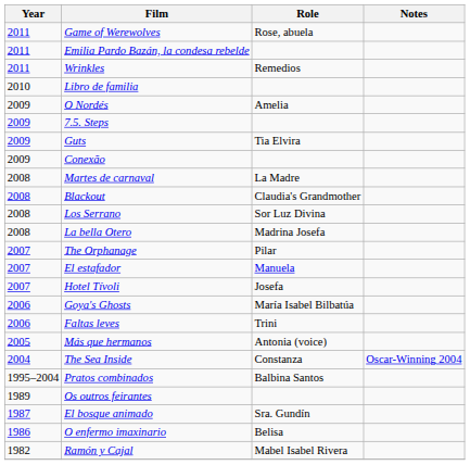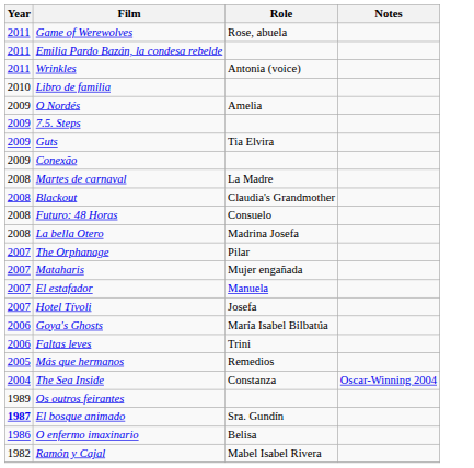 <table class="wikitable">
 <tr>
 <th>Year</th>
 <th>Film</th>
 <th>Role</th>
 <th>Notes</th>
 </tr>
 <tr>
 <td><a href='#'>2011</a></td>
 <td><em><a href='#'>Game of Werewolves</a></em></td>
 <td>Rose, abuela</td>
 <td></td>
 </tr>
 <tr>
 <td><a href='#'>2011</a></td>
 <td><em><a href='#'>Emilia Pardo Bazán, la condesa rebelde</a></em></td>
 <td></td>
 <td></td>
 </tr>
 <tr>
 <td><a href='#'>2011</a></td>
 <td><em><a href='#'>Wrinkles</a></em></td>
-<td>Remedios</td>
+<td>Antonia (voice)</td>
 <td></td>
 </tr>
 <tr>
 <td>2010</td>
 <td><em><a href='#'>Libro de familia</a></em></td>
 <td></td>
 <td></td>
 </tr>
 <tr>
 <td>2009</td>
 <td><em><a href='#'>O Nordés</a></em></td>
 <td>Amelia</td>
 <td></td>
 </tr>
 <tr>
 <td><a href='#'>2009</a></td>
 <td><em><a href='#'>7.5. Steps</a></em></td>
 <td></td>
 <td></td>
 </tr>
 <tr>
 <td><a href='#'>2009</a></td>
 <td><em><a href='#'>Guts</a></em></td>
 <td>Tia Elvira</td>
 <td></td>
 </tr>
 <tr>
 <td>2009</td>
 <td><em><a href='#'>Conexão</a></em></td>
 <td></td>
 <td></td>
 </tr>
 <tr>
 <td>2008</td>
 <td><em><a href='#'>Martes de carnaval</a></em></td>
 <td>La Madre</td>
 <td></td>
 </tr>
 <tr>
 <td><a href='#'>2008</a></td>
 <td><em><a href='#'>Blackout</a></em></td>
 <td>Claudia's Grandmother</td>
 <td></td>
 </tr>
 <tr>
 <td>2008</td>
-<td><em><a href='#'>Los Serrano</a></em></td>
-<td>Sor Luz Divina</td>
+<td><em><a href='#'>Futuro: 48 Horas</a></em></td>
+<td>Consuelo</td>
 <td></td>
 </tr>
 <tr>
 <td>2008</td>
 <td><em><a href='#'>La bella Otero</a></em></td>
 <td>Madrina Josefa</td>
 <td></td>
 </tr>
 <tr>
 <td><a href='#'>2007</a></td>
 <td><em><a href='#'>The Orphanage</a></em></td>
 <td>Pilar</td>
+<td></td>
+</tr>
+<tr>
+<td><a href='#'>2007</a></td>
+<td><em><a href='#'>Mataharis</a></em></td>
+<td>Mujer engañada</td>
 <td></td>
 </tr>
 <tr>
 <td><a href='#'>2007</a></td>
 <td><em><a href='#'>El estafador</a></em></td>
 <td><a href='#'>Manuela</a></td>
 <td></td>
 </tr>
 <tr>
 <td><a href='#'>2007</a></td>
 <td><em><a href='#'>Hotel Tívoli</a></em></td>
 <td>Josefa</td>
 <td></td>
 </tr>
 <tr>
 <td><a href='#'>2006</a></td>
 <td><em><a href='#'>Goya's Ghosts</a></em></td>
 <td>María Isabel Bilbatúa</td>
 <td></td>
 </tr>
 <tr>
 <td><a href='#'>2006</a></td>
 <td><em><a href='#'>Faltas leves</a></em></td>
 <td>Trini</td>
 <td></td>
 </tr>
 <tr>
 <td><a href='#'>2005</a></td>
 <td><em><a href='#'>Más que hermanos</a></em></td>
-<td>Antonia (voice)</td>
+<td>Remedios</td>
 <td></td>
 </tr>
 <tr>
 <td><a href='#'>2004</a></td>
 <td><em><a href='#'>The Sea Inside</a></em></td>
 <td>Constanza</td>
 <td><a href='#'>Oscar-Winning 2004</a></td>
 </tr>
 <tr>
-<td>1995–2004</td>
-<td><em><a href='#'>Pratos combinados</a></em></td>
-<td>Balbina Santos</td>
-<td></td>
-</tr>
-<tr>
 <td>1989</td>
 <td><em><a href='#'>Os outros feirantes</a></em></td>
 <td></td>
 <td></td>
 </tr>
 <tr>
-<td><a href='#'>1987</a></td>
+<td><strong><a href='#'>1987</a></strong></td>
 <td><em><a href='#'>El bosque animado</a></em></td>
 <td>Sra. Gundín</td>
 <td></td>
 </tr>
 <tr>
 <td><a href='#'>1986</a></td>
 <td><em><a href='#'>O enfermo imaxinario</a></em></td>
 <td>Belisa</td>
 <td></td>
 </tr>
 <tr>
 <td>1982</td>
 <td><em><a href='#'>Ramón y Cajal</a></em></td>
 <td>Mabel Isabel Rivera</td>
 <td></td>
 </tr>
 <tr>
 </tr>
 </table>
